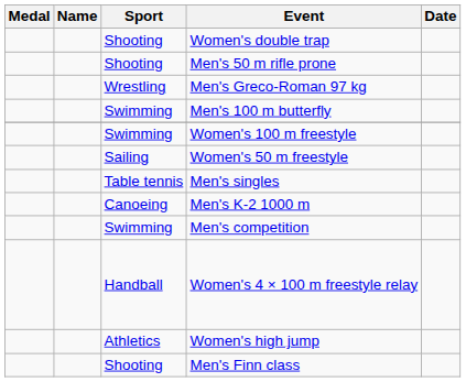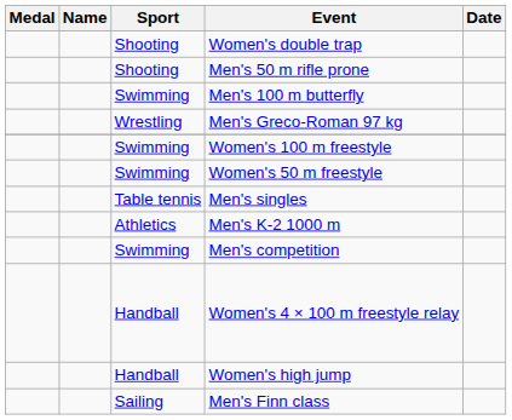 <table class="wikitable sortable" style="font-size:100%">
 <tr>
 <th>Medal</th>
 <th>Name</th>
 <th>Sport</th>
 <th>Event</th>
 <th>Date</th>
 </tr>
 <tr>
 <td></td>
 <td></td>
 <td><a href='#'>Shooting</a></td>
 <td><a href='#'>Women's double trap</a></td>
 <td></td>
 </tr>
 <tr>
 <td></td>
 <td></td>
 <td><a href='#'>Shooting</a></td>
 <td><a href='#'>Men's 50 m rifle prone</a></td>
 <td></td>
 </tr>
 <tr>
 <td></td>
 <td></td>
-<td><a href='#'>Wrestling</a></td>
-<td><a href='#'>Men's Greco-Roman 97 kg</a></td>
+<td><a href='#'>Swimming</a></td>
+<td><a href='#'>Men's 100 m butterfly</a></td>
 <td></td>
 </tr>
 <tr>
 <td></td>
 <td></td>
-<td><a href='#'>Swimming</a></td>
-<td><a href='#'>Men's 100 m butterfly</a></td>
+<td><a href='#'>Wrestling</a></td>
+<td><a href='#'>Men's Greco-Roman 97 kg</a></td>
 <td></td>
 </tr>
 <tr>
 </tr>
 <tr>
 <td></td>
 <td></td>
 <td><a href='#'>Swimming</a></td>
 <td><a href='#'>Women's 100 m freestyle</a></td>
 <td></td>
 </tr>
 <tr>
 <td></td>
 <td></td>
-<td><a href='#'>Sailing</a></td>
+<td><a href='#'>Swimming</a></td>
 <td><a href='#'>Women's 50 m freestyle</a></td>
 <td></td>
 </tr>
 <tr>
 <td></td>
 <td></td>
 <td><a href='#'>Table tennis</a></td>
 <td><a href='#'>Men's singles</a></td>
 <td></td>
 </tr>
 <tr>
 <td></td>
 <td><br></td>
-<td><a href='#'>Canoeing</a></td>
+<td><a href='#'>Athletics</a></td>
 <td><a href='#'>Men's K-2 1000 m</a></td>
 <td></td>
 </tr>
 <tr>
 <td></td>
 <td><br></td>
 <td><a href='#'>Swimming</a></td>
 <td><a href='#'>Men's competition</a></td>
 <td></td>
 </tr>
 <tr>
 <td></td>
 <td><br><br><br><br><br></td>
 <td><a href='#'>Handball</a></td>
 <td><a href='#'>Women's 4 × 100 m freestyle relay</a></td>
 <td></td>
 </tr>
 <tr>
 <td></td>
 <td></td>
-<td><a href='#'>Athletics</a></td>
+<td><a href='#'>Handball</a></td>
 <td><a href='#'>Women's high jump</a></td>
 <td></td>
 </tr>
 <tr>
 <td></td>
 <td></td>
-<td><a href='#'>Shooting</a></td>
+<td><a href='#'>Sailing</a></td>
 <td><a href='#'>Men's Finn class</a></td>
 <td></td>
 </tr>
 </table>
